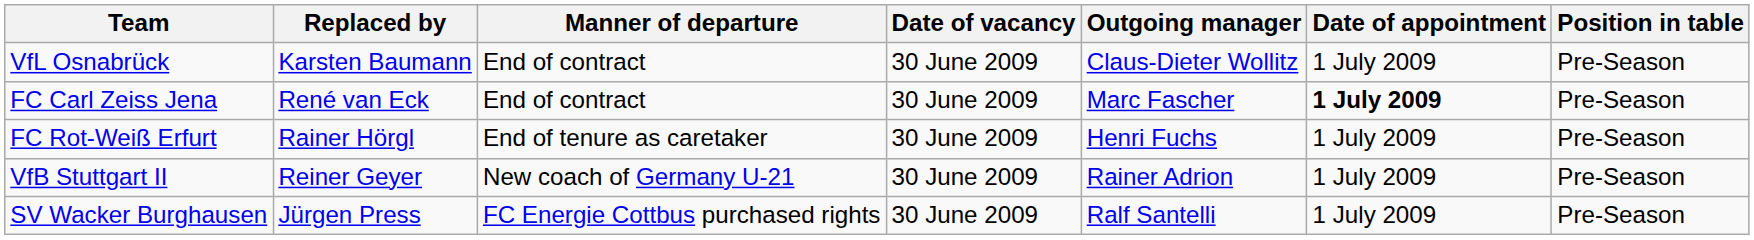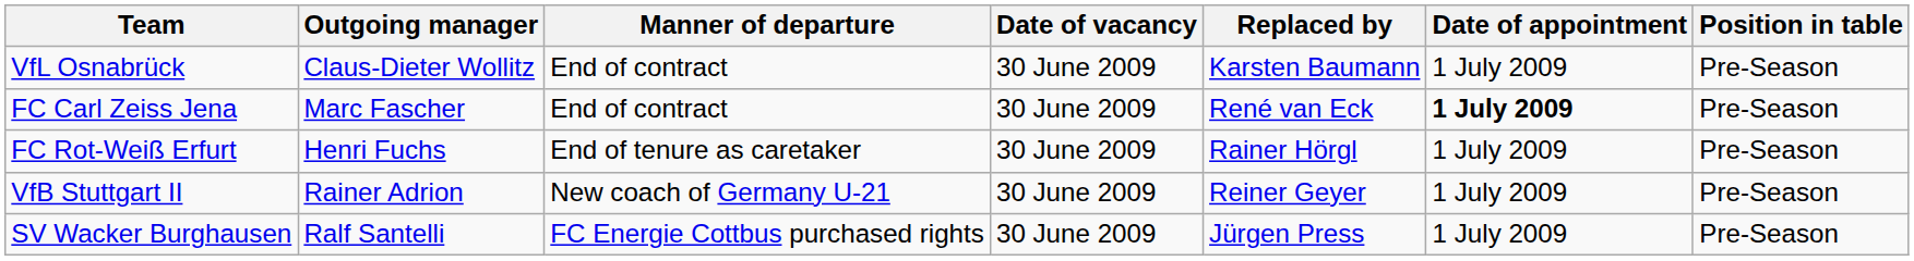 <table class="wikitable">
 <tr>
 <th>Team</th>
-<th>Replaced by</th>
+<th>Outgoing manager</th>
 <th>Manner of departure</th>
 <th>Date of vacancy</th>
-<th>Outgoing manager</th>
+<th>Replaced by</th>
 <th>Date of appointment</th>
 <th>Position in table</th>
 </tr>
 <tr>
 <td><a href='#'>VfL Osnabrück</a></td>
-<td> <a href='#'>Karsten Baumann</a></td>
+<td> <a href='#'>Claus-Dieter Wollitz</a></td>
 <td>End of contract</td>
 <td>30 June 2009</td>
-<td> <a href='#'>Claus-Dieter Wollitz</a></td>
+<td> <a href='#'>Karsten Baumann</a></td>
 <td>1 July 2009</td>
 <td>Pre-Season</td>
 </tr>
 <tr>
 <td><a href='#'>FC Carl Zeiss Jena</a></td>
-<td> <a href='#'>René van Eck</a></td>
+<td> <a href='#'>Marc Fascher</a></td>
 <td>End of contract</td>
 <td>30 June 2009</td>
-<td> <a href='#'>Marc Fascher</a></td>
+<td> <a href='#'>René van Eck</a></td>
 <td><strong>1 July 2009</strong></td>
 <td>Pre-Season</td>
 </tr>
 <tr>
 <td><a href='#'>FC Rot-Weiß Erfurt</a></td>
-<td> <a href='#'>Rainer Hörgl</a></td>
+<td> <a href='#'>Henri Fuchs</a></td>
 <td>End of tenure as caretaker</td>
 <td>30 June 2009</td>
-<td> <a href='#'>Henri Fuchs</a></td>
+<td> <a href='#'>Rainer Hörgl</a></td>
 <td>1 July 2009</td>
 <td>Pre-Season</td>
 </tr>
 <tr>
 <td><a href='#'>VfB Stuttgart II</a></td>
-<td> <a href='#'>Reiner Geyer</a></td>
+<td> <a href='#'>Rainer Adrion</a></td>
 <td>New coach of <a href='#'>Germany U-21</a></td>
 <td>30 June 2009</td>
-<td> <a href='#'>Rainer Adrion</a></td>
+<td> <a href='#'>Reiner Geyer</a></td>
 <td>1 July 2009</td>
 <td>Pre-Season</td>
 </tr>
 <tr>
 <td><a href='#'>SV Wacker Burghausen</a></td>
-<td> <a href='#'>Jürgen Press</a></td>
+<td> <a href='#'>Ralf Santelli</a></td>
 <td><a href='#'>FC Energie Cottbus</a> purchased rights</td>
 <td>30 June 2009</td>
-<td> <a href='#'>Ralf Santelli</a></td>
+<td> <a href='#'>Jürgen Press</a></td>
 <td>1 July 2009</td>
 <td>Pre-Season</td>
 </tr>
 </table>
